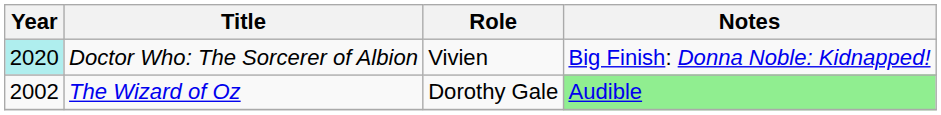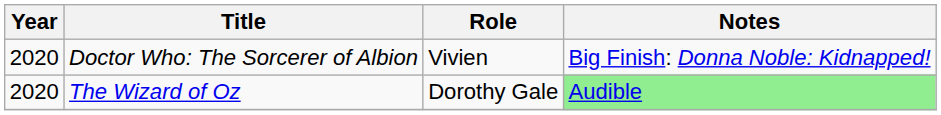 <table class="wikitable unsortable">
 <tr>
 <th>Year</th>
 <th>Title</th>
 <th>Role</th>
 <th>Notes</th>
 </tr>
 <tr>
-<td style="background: paleturquoise;">2020</td>
+<td>2020</td>
 <td><em>Doctor Who: The Sorcerer of Albion</em></td>
 <td>Vivien</td>
 <td><a href='#'>Big Finish</a>: <em><a href='#'>Donna Noble: Kidnapped!</a></em></td>
 </tr>
 <tr>
-<td>2002</td>
+<td>2020</td>
 <td><em><a href='#'>The Wizard of Oz</a></em></td>
 <td>Dorothy Gale</td>
 <td style="background: lightgreen;"><a href='#'>Audible</a></td>
 </tr>
 <tr>
 </tr>
 </table>
